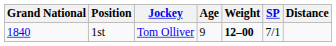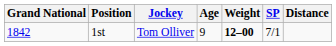 <table class="wikitable sortable">
 <tr>
 <th>Grand National</th>
 <th>Position</th>
 <th><a href='#'>Jockey</a></th>
 <th>Age</th>
 <th>Weight</th>
 <th><a href='#'>SP</a></th>
 <th>Distance</th>
 </tr>
 <tr>
-<td><a href='#'>1840</a></td>
+<td><a href='#'>1842</a></td>
 <td>1st</td>
 <td><a href='#'>Tom Olliver</a></td>
 <td>9</td>
 <td><strong>12–00</strong></td>
 <td>7/1</td>
 <td></td>
 </tr>
 </table>
